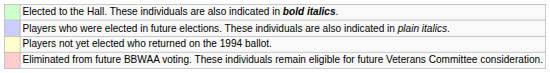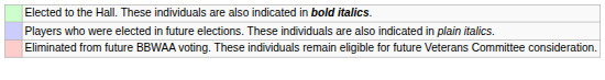 <table class="wikitable">
 <tr>
 <td bgcolor="#ccffcc">    </td>
 <td>Elected to the Hall. These individuals are also indicated in <strong><em>bold italics</em></strong>.</td>
 </tr>
 <tr>
 <td bgcolor="#ccccff">    </td>
 <td>Players who were elected in future elections. These individuals are also indicated in <em>plain italics</em>.</td>
 </tr>
 <tr>
-<td bgcolor="#ffffcc">    </td>
-<td>Players not yet elected who returned on the 1994 ballot.</td>
-</tr>
-<tr>
 <td bgcolor="#ffcccc">    </td>
 <td>Eliminated from future BBWAA voting. These individuals remain eligible for future Veterans Committee consideration.</td>
 </tr>
 </table>
